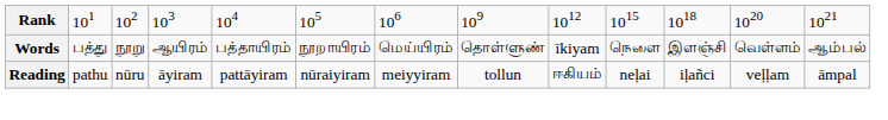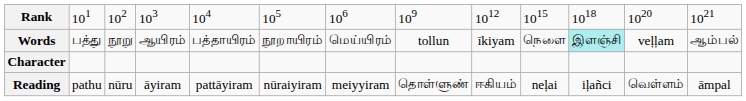 <table class="wikitable">
 <tr>
 <th align="left">Rank</th>
 <td>10<sup>1</sup></td>
 <td>10<sup>2</sup></td>
 <td>10<sup>3</sup></td>
 <td>10<sup>4</sup></td>
 <td>10<sup>5</sup></td>
 <td>10<sup>6</sup></td>
 <td>10<sup>9</sup></td>
 <td>10<sup>12</sup></td>
 <td>10<sup>15</sup></td>
 <td>10<sup>18</sup></td>
 <td>10<sup>20</sup></td>
 <td>10<sup>21</sup></td>
 </tr>
 <tr align="center">
 <th align="left">Words</th>
 <td>பத்து</td>
 <td>நூறு</td>
 <td>ஆயிரம்</td>
 <td>பத்தாயிரம்</td>
 <td>நூறாயிரம்</td>
 <td>மெய்யிரம்</td>
-<td>தொள்ளுண்</td>
+<td>tollun</td>
 <td>īkiyam</td>
 <td>நெளை</td>
-<td>இளஞ்சி</td>
-<td>வெள்ளம்</td>
+<td style="background: paleturquoise;">இளஞ்சி</td>
+<td>veļļam</td>
 <td>ஆம்பல்</td>
+</tr>
+<tr align="center">
+<th align="left">Character</th>
+<td></td>
+<td></td>
+<td></td>
+<td></td>
+<td></td>
+<td></td>
+<td></td>
+<td></td>
+<td></td>
+<td></td>
+<td></td>
+<td></td>
 </tr>
 <tr align="center">
 <th align="left">Reading</th>
 <td>pathu</td>
 <td>nūru</td>
 <td>āyiram</td>
 <td>pattāyiram</td>
 <td>nūraiyiram</td>
 <td>meiyyiram</td>
-<td>tollun</td>
+<td>தொள்ளுண்</td>
 <td>ஈகியம்</td>
 <td>neļai</td>
 <td>iļañci</td>
-<td>veļļam</td>
+<td>வெள்ளம்</td>
 <td>āmpal</td>
 </tr>
 </table>
